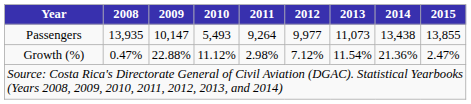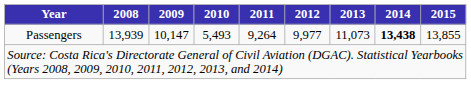 <table class="sortable wikitable toccolours" style="text-align:center">
 <tr>
 <th style="background:#3830AE;color:white">Year</th>
 <th style="background:#3830AE;color:white; width:50px">2008</th>
 <th style="background:#3830AE;color:white; width:50px">2009</th>
 <th style="background:#3830AE;color:white; width:50px">2010</th>
 <th style="background:#3830AE;color:white; width:50px">2011</th>
 <th style="background:#3830AE;color:white; width:50px">2012</th>
 <th style="background:#3830AE;color:white; width:50px">2013</th>
 <th style="background:#3830AE;color:white; width:50px">2014</th>
 <th style="background:#3830AE;color:white; width:50px">2015</th>
 </tr>
 <tr>
 <td>Passengers</td>
-<td>13,935</td>
+<td>13,939</td>
 <td>10,147</td>
 <td>5,493</td>
 <td>9,264</td>
 <td>9,977</td>
 <td>11,073</td>
-<td>13,438</td>
+<td><strong>13,438</strong></td>
 <td>13,855</td>
-</tr>
-<tr>
-<td>Growth (%)</td>
-<td> 0.47%</td>
-<td> 22.88%</td>
-<td> 11.12%</td>
-<td> 2.98%</td>
-<td> 7.12%</td>
-<td> 11.54%</td>
-<td> 21.36%</td>
-<td> 2.47%</td>
 </tr>
 <tr>
 <td colspan="9" style="text-align:left;"><em>Source: Costa Rica's Directorate General of Civil Aviation (DGAC). Statistical Yearbooks<br>(Years 2008, 2009, 2010, 2011, 2012, 2013, and 2014)</em><br></td>
 </tr>
 </table>
